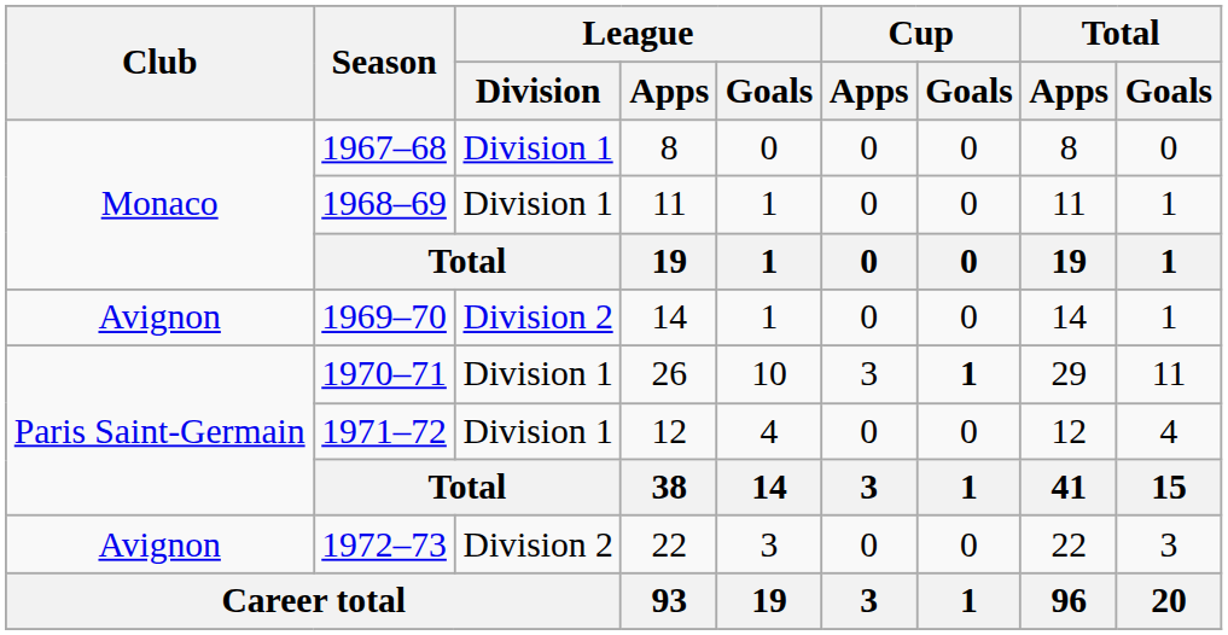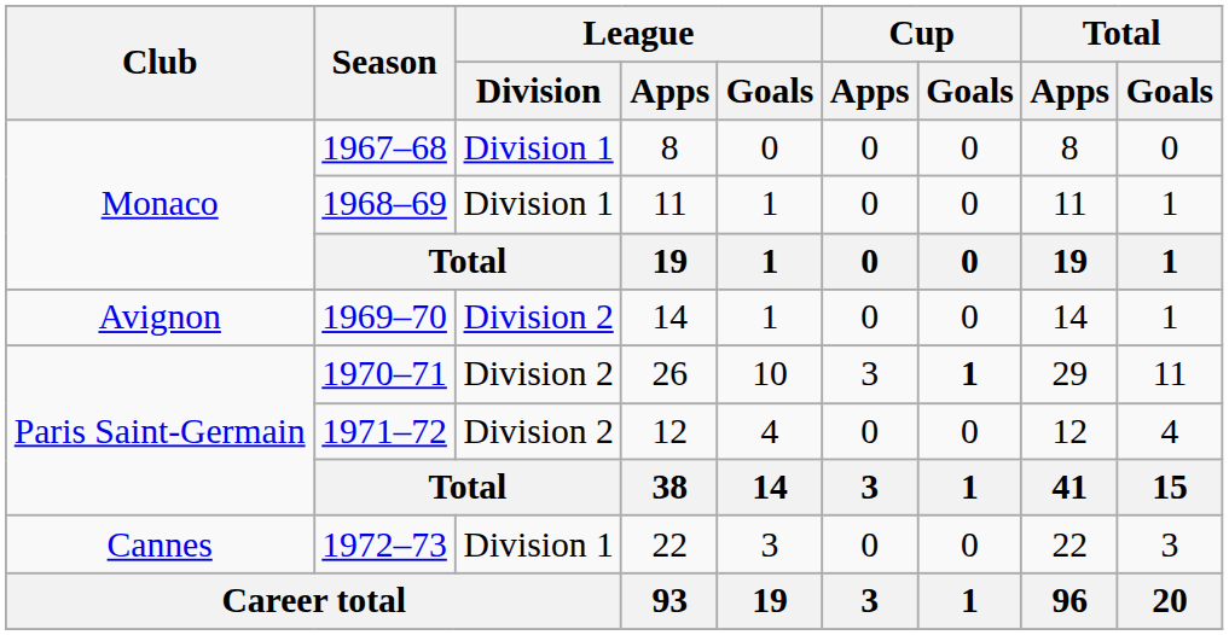 <table class="wikitable" style="text-align:center">
 <tr>
 <th rowspan="2">Club</th>
 <th rowspan="2">Season</th>
 <th colspan="3">League</th>
 <th colspan="2">Cup</th>
 <th colspan="2">Total</th>
 </tr>
 <tr>
 <th>Division</th>
 <th>Apps</th>
 <th>Goals</th>
 <th>Apps</th>
 <th>Goals</th>
 <th>Apps</th>
 <th>Goals</th>
 </tr>
 <tr>
 <td rowspan="3"><a href='#'>Monaco</a></td>
 <td><a href='#'>1967–68</a></td>
 <td><a href='#'>Division 1</a></td>
 <td>8</td>
 <td>0</td>
 <td>0</td>
 <td>0</td>
 <td>8</td>
 <td>0</td>
 </tr>
 <tr>
 <td><a href='#'>1968–69</a></td>
 <td>Division 1</td>
 <td>11</td>
 <td>1</td>
 <td>0</td>
 <td>0</td>
 <td>11</td>
 <td>1</td>
 </tr>
 <tr>
 <th colspan="2">Total</th>
 <th>19</th>
 <th>1</th>
 <th>0</th>
 <th>0</th>
 <th>19</th>
 <th>1</th>
 </tr>
 <tr>
 <td><a href='#'>Avignon</a></td>
 <td><a href='#'>1969–70</a></td>
 <td><a href='#'>Division 2</a></td>
 <td>14</td>
 <td>1</td>
 <td>0</td>
 <td>0</td>
 <td>14</td>
 <td>1</td>
 </tr>
 <tr>
 <td rowspan="3"><a href='#'>Paris Saint-Germain</a></td>
 <td><a href='#'>1970–71</a></td>
-<td>Division 1</td>
+<td>Division 2</td>
 <td>26</td>
 <td>10</td>
 <td>3</td>
 <td><strong>1</strong></td>
 <td>29</td>
 <td>11</td>
 </tr>
 <tr>
 <td><a href='#'>1971–72</a></td>
-<td>Division 1</td>
+<td>Division 2</td>
 <td>12</td>
 <td>4</td>
 <td>0</td>
 <td>0</td>
 <td>12</td>
 <td>4</td>
 </tr>
 <tr>
 <th colspan="2">Total</th>
 <th>38</th>
 <th>14</th>
 <th>3</th>
 <th>1</th>
 <th>41</th>
 <th>15</th>
 </tr>
 <tr>
-<td><a href='#'>Avignon</a></td>
+<td><a href='#'>Cannes</a></td>
 <td><a href='#'>1972–73</a></td>
-<td>Division 2</td>
+<td>Division 1</td>
 <td>22</td>
 <td>3</td>
 <td>0</td>
 <td>0</td>
 <td>22</td>
 <td>3</td>
 </tr>
 <tr>
 <th colspan="3">Career total</th>
 <th>93</th>
 <th>19</th>
 <th>3</th>
 <th>1</th>
 <th>96</th>
 <th>20</th>
 </tr>
 </table>
